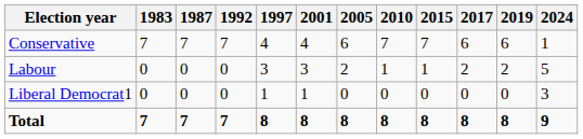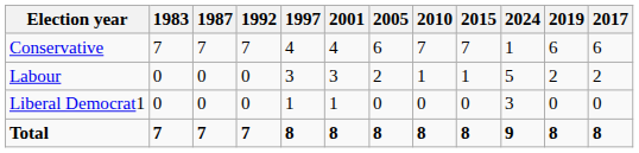 <table class="wikitable">
 <tr>
 <th>Election year</th>
 <th>1983</th>
 <th>1987</th>
 <th>1992</th>
 <th>1997</th>
 <th>2001</th>
 <th>2005</th>
 <th>2010</th>
 <th>2015</th>
+<th>2024</th>
+<th>2019</th>
 <th>2017</th>
-<th>2019</th>
-<th>2024</th>
 </tr>
 <tr>
 <td><a href='#'>Conservative</a></td>
 <td>7</td>
 <td>7</td>
 <td>7</td>
 <td>4</td>
 <td>4</td>
 <td>6</td>
 <td>7</td>
 <td>7</td>
+<td>1</td>
 <td>6</td>
 <td>6</td>
-<td>1</td>
 </tr>
 <tr>
 <td><a href='#'>Labour</a></td>
 <td>0</td>
 <td>0</td>
 <td>0</td>
 <td>3</td>
 <td>3</td>
 <td>2</td>
 <td>1</td>
 <td>1</td>
+<td>5</td>
 <td>2</td>
 <td>2</td>
-<td>5</td>
 </tr>
 <tr>
 <td><a href='#'>Liberal Democrat</a>1</td>
 <td>0</td>
 <td>0</td>
 <td>0</td>
 <td>1</td>
 <td>1</td>
 <td>0</td>
 <td>0</td>
 <td>0</td>
+<td>3</td>
 <td>0</td>
 <td>0</td>
-<td>3</td>
 </tr>
 <tr>
 <td><strong>Total</strong></td>
 <td><strong>7</strong></td>
 <td><strong>7</strong></td>
 <td><strong>7</strong></td>
 <td><strong>8</strong></td>
 <td><strong>8</strong></td>
 <td><strong>8</strong></td>
 <td><strong>8</strong></td>
 <td><strong>8</strong></td>
+<td><strong>9</strong></td>
 <td><strong>8</strong></td>
 <td><strong>8</strong></td>
-<td><strong>9</strong></td>
 </tr>
 </table>
